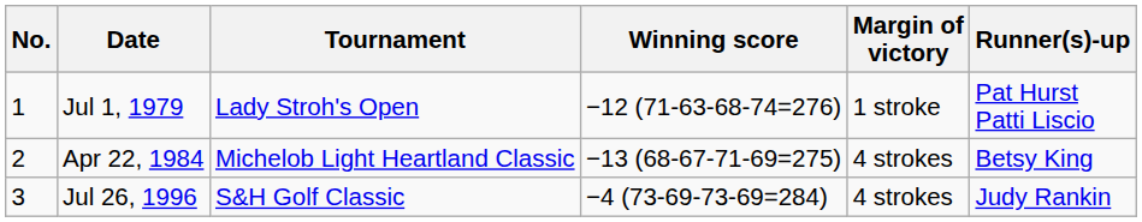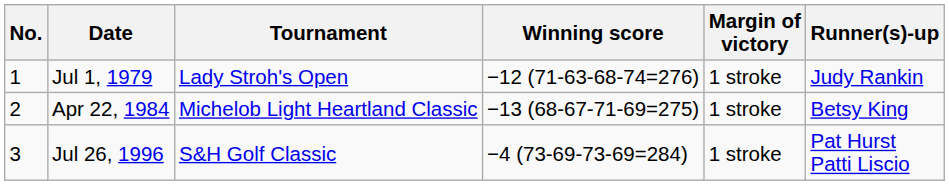 <table class="wikitable" style="font-size:95%;">
 <tr>
 <th>No.</th>
 <th>Date</th>
 <th>Tournament</th>
 <th>Winning score</th>
 <th>Margin of<br> victory</th>
 <th>Runner(s)-up</th>
 </tr>
 <tr>
 <td>1</td>
 <td>Jul 1, <a href='#'>1979</a></td>
 <td><a href='#'>Lady Stroh's Open</a></td>
 <td>−12 (71-63-68-74=276)</td>
 <td>1 stroke</td>
-<td> <a href='#'>Pat Hurst</a><br> <a href='#'>Patti Liscio</a></td>
+<td> <a href='#'>Judy Rankin</a></td>
 </tr>
 <tr>
 <td>2</td>
 <td>Apr 22, <a href='#'>1984</a></td>
 <td><a href='#'>Michelob Light Heartland Classic</a></td>
 <td>−13 (68-67-71-69=275)</td>
-<td>4 strokes</td>
+<td>1 stroke</td>
 <td> <a href='#'>Betsy King</a></td>
 </tr>
 <tr>
 <td>3</td>
 <td>Jul 26, <a href='#'>1996</a></td>
 <td><a href='#'>S&H Golf Classic</a></td>
 <td>−4 (73-69-73-69=284)</td>
-<td>4 strokes</td>
-<td> <a href='#'>Judy Rankin</a></td>
+<td>1 stroke</td>
+<td> <a href='#'>Pat Hurst</a><br> <a href='#'>Patti Liscio</a></td>
 </tr>
 </table>
